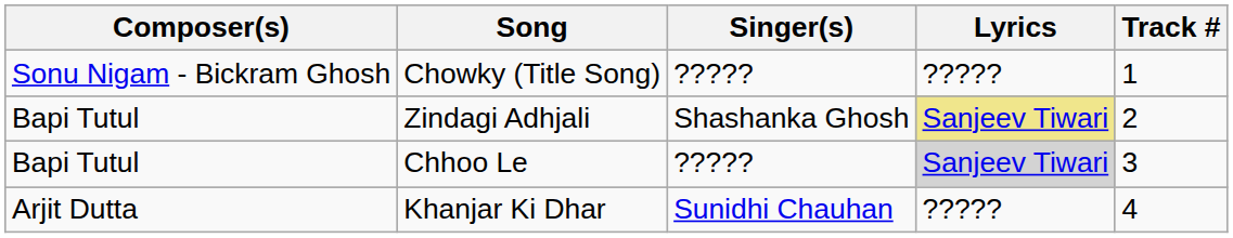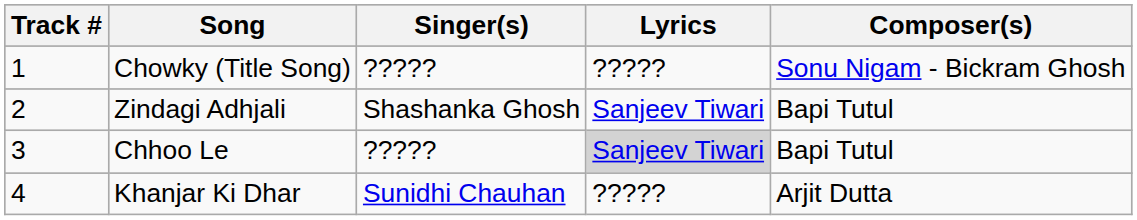 <table class="wikitable">
 <tr>
-<th>Composer(s)</th>
+<th>Track #</th>
 <th>Song</th>
 <th>Singer(s)</th>
 <th>Lyrics</th>
-<th>Track #</th>
+<th>Composer(s)</th>
 </tr>
 <tr>
-<td><a href='#'>Sonu Nigam</a> - Bickram Ghosh</td>
+<td>1</td>
 <td>Chowky (Title Song)</td>
 <td>?????</td>
 <td>?????</td>
-<td>1</td>
+<td><a href='#'>Sonu Nigam</a> - Bickram Ghosh</td>
 </tr>
 <tr>
-<td>Bapi Tutul</td>
+<td>2</td>
 <td>Zindagi Adhjali</td>
 <td>Shashanka Ghosh</td>
-<td style="background: khaki;"><a href='#'>Sanjeev Tiwari</a></td>
-<td>2</td>
+<td><a href='#'>Sanjeev Tiwari</a></td>
+<td>Bapi Tutul</td>
 </tr>
 <tr>
-<td>Bapi Tutul</td>
+<td>3</td>
 <td>Chhoo Le</td>
 <td>?????</td>
 <td style="background: lightgrey;"><a href='#'>Sanjeev Tiwari</a></td>
-<td>3</td>
+<td>Bapi Tutul</td>
 </tr>
 <tr>
-<td>Arjit Dutta</td>
+<td>4</td>
 <td>Khanjar Ki Dhar</td>
 <td><a href='#'>Sunidhi Chauhan</a></td>
 <td>?????</td>
-<td>4</td>
+<td>Arjit Dutta</td>
 </tr>
 </table>
